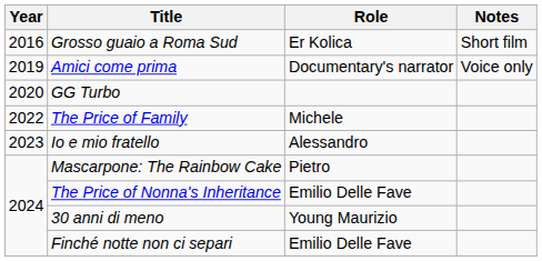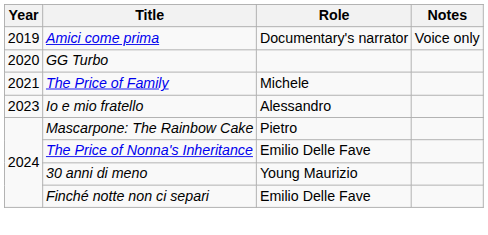 <table class="wikitable sortable">
 <tr>
 <th>Year</th>
 <th>Title</th>
 <th>Role</th>
 <th class="unsortable">Notes</th>
-</tr>
-<tr>
-<td>2016</td>
-<td><em>Grosso guaio a Roma Sud</em></td>
-<td>Er Kolica</td>
-<td>Short film</td>
 </tr>
 <tr>
 <td>2019</td>
 <td><em><a href='#'>Amici come prima</a></em></td>
 <td>Documentary's narrator</td>
 <td>Voice only</td>
 </tr>
 <tr>
 <td>2020</td>
 <td><em>GG Turbo</em></td>
 <td></td>
 <td></td>
 </tr>
 <tr>
-<td>2022</td>
+<td>2021</td>
 <td><em><a href='#'>The Price of Family</a></em></td>
 <td>Michele</td>
 <td></td>
 </tr>
 <tr>
 <td>2023</td>
 <td><em>Io e mio fratello</em></td>
 <td>Alessandro</td>
 <td></td>
 </tr>
 <tr>
 <td rowspan="4">2024</td>
 <td><em>Mascarpone: The Rainbow Cake</em></td>
 <td>Pietro</td>
 <td></td>
 </tr>
 <tr>
 <td><em><a href='#'>The Price of Nonna's Inheritance</a></em></td>
 <td>Emilio Delle Fave</td>
 <td></td>
 </tr>
 <tr>
 <td><em>30 anni di meno</em></td>
 <td>Young Maurizio</td>
 <td></td>
 </tr>
 <tr>
 <td><em>Finché notte non ci separi</em></td>
 <td>Emilio Delle Fave</td>
 <td></td>
 </tr>
 </table>
